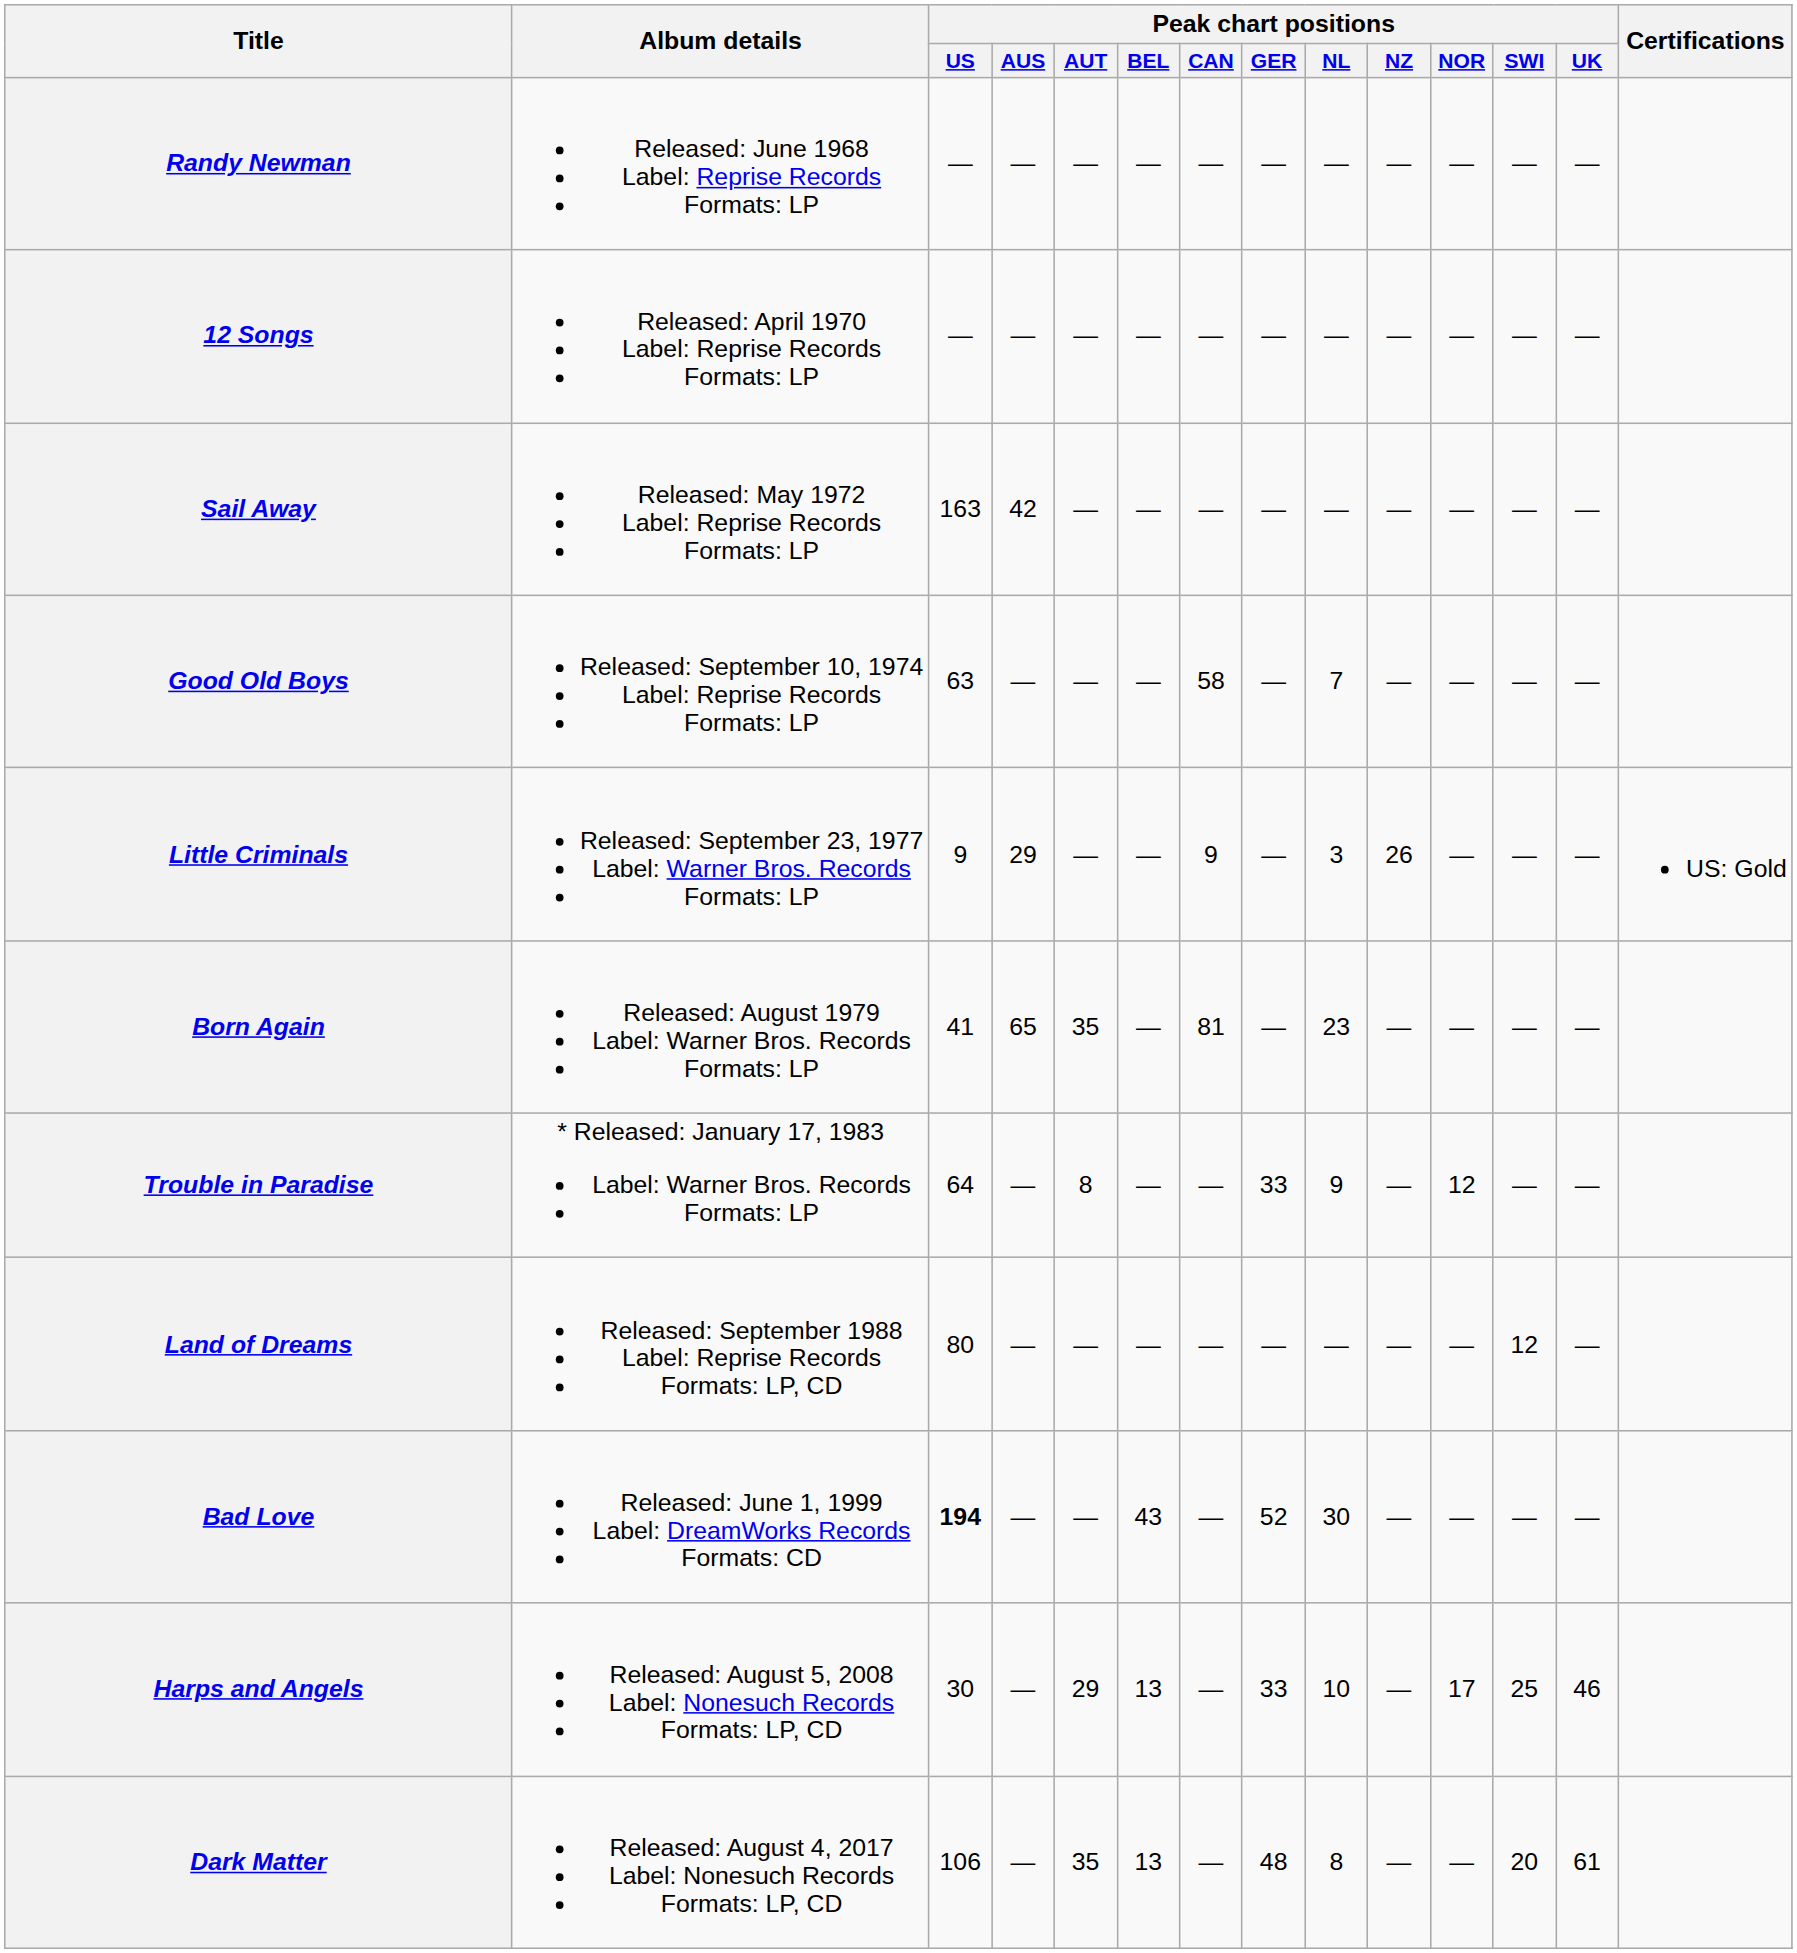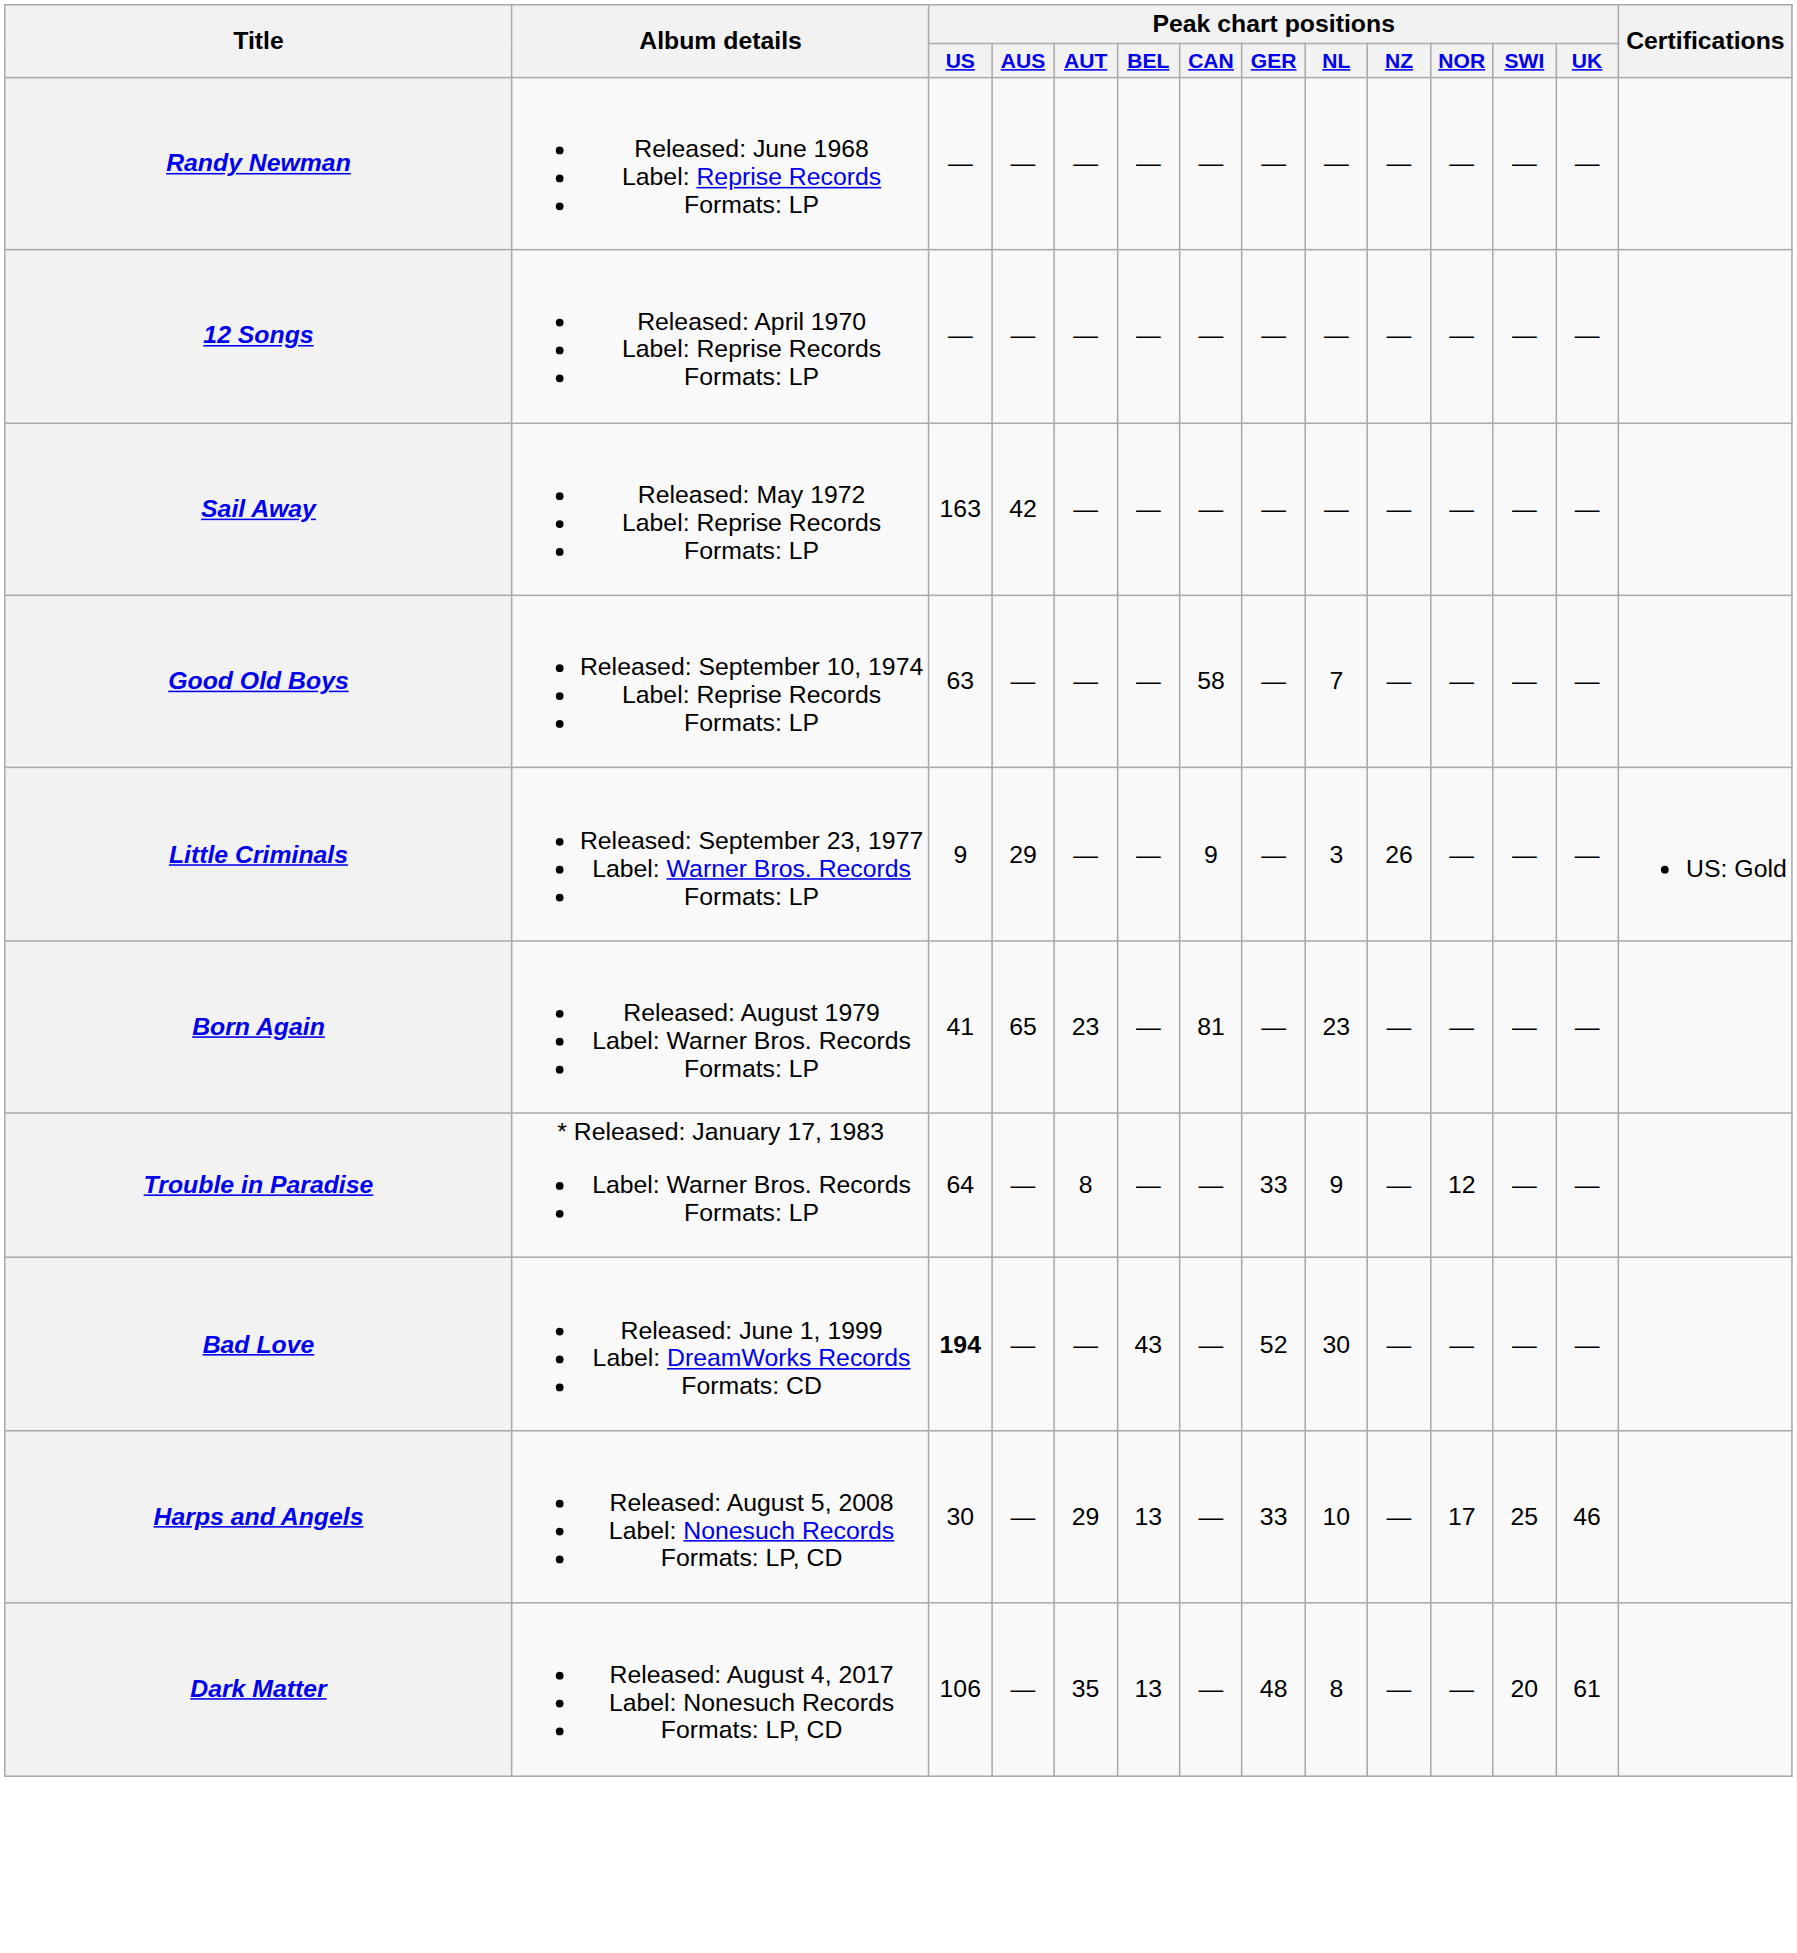 <table class="wikitable plainrowheaders" style="text-align:center;">
 <tr>
 <th rowspan="2" style="width:20em;">Title</th>
 <th rowspan="2">Album details</th>
 <th colspan="11">Peak chart positions</th>
 <th rowspan="2">Certifications</th>
 </tr>
 <tr>
 <th scope="col" style="width:2.5em;font-size:85%"><a href='#'>US</a><br></th>
 <th scope="col" style="width:2.5em;font-size:85%"><a href='#'>AUS</a><br></th>
 <th scope="col" style="width:2.5em;font-size:85%"><a href='#'>AUT</a><br></th>
 <th scope="col" style="width:2.5em;font-size:85%"><a href='#'>BEL</a><br></th>
 <th scope="col" style="width:2.5em;font-size:85%"><a href='#'>CAN</a><br></th>
 <th scope="col" style="width:2.5em;font-size:85%"><a href='#'>GER</a><br></th>
 <th scope="col" style="width:2.5em;font-size:85%"><a href='#'>NL</a><br></th>
 <th scope="col" style="width:2.5em;font-size:85%"><a href='#'>NZ</a><br></th>
 <th scope="col" style="width:2.5em;font-size:85%"><a href='#'>NOR</a><br></th>
 <th scope="col" style="width:2.5em;font-size:85%"><a href='#'>SWI</a><br></th>
 <th scope="col" style="width:2.5em;font-size:85%"><a href='#'>UK</a><br></th>
 </tr>
 <tr>
 <th scope="row"><em><a href='#'>Randy Newman</a></em></th>
 <td><br><ul><li>Released: June 1968</li><li>Label: <a href='#'>Reprise Records</a></li><li>Formats: LP</li></ul></td>
 <td>—</td>
 <td>—</td>
 <td>—</td>
 <td>—</td>
 <td>—</td>
 <td>—</td>
 <td>—</td>
 <td>—</td>
 <td>—</td>
 <td>—</td>
 <td>—</td>
 <td></td>
 </tr>
 <tr>
 <th scope="row"><em><a href='#'>12 Songs</a></em></th>
 <td><br><ul><li>Released: April 1970</li><li>Label: Reprise Records</li><li>Formats: LP</li></ul></td>
 <td>—</td>
 <td>—</td>
 <td>—</td>
 <td>—</td>
 <td>—</td>
 <td>—</td>
 <td>—</td>
 <td>—</td>
 <td>—</td>
 <td>—</td>
 <td>—</td>
 <td></td>
 </tr>
 <tr>
 <th scope="row"><em><a href='#'>Sail Away</a></em></th>
 <td><br><ul><li>Released: May 1972</li><li>Label: Reprise Records</li><li>Formats: LP</li></ul></td>
 <td>163</td>
 <td>42</td>
 <td>—</td>
 <td>—</td>
 <td>—</td>
 <td>—</td>
 <td>—</td>
 <td>—</td>
 <td>—</td>
 <td>—</td>
 <td>—</td>
 <td></td>
 </tr>
 <tr>
 <th scope="row"><em><a href='#'>Good Old Boys</a></em></th>
 <td><br><ul><li>Released: September 10, 1974</li><li>Label: Reprise Records</li><li>Formats: LP</li></ul></td>
 <td>63</td>
 <td>—</td>
 <td>—</td>
 <td>—</td>
 <td>58</td>
 <td>—</td>
 <td>7</td>
 <td>—</td>
 <td>—</td>
 <td>—</td>
 <td>—</td>
 <td></td>
 </tr>
 <tr>
 <th scope="row"><em><a href='#'>Little Criminals</a></em></th>
 <td><br><ul><li>Released: September 23, 1977</li><li>Label: <a href='#'>Warner Bros. Records</a></li><li>Formats: LP</li></ul></td>
 <td>9</td>
 <td>29</td>
 <td>—</td>
 <td>—</td>
 <td>9</td>
 <td>—</td>
 <td>3</td>
 <td>26</td>
 <td>—</td>
 <td>—</td>
 <td>—</td>
 <td><br><ul><li>US: Gold</li></ul></td>
 </tr>
 <tr>
 <th scope="row"><em><a href='#'>Born Again</a></em></th>
 <td><br><ul><li>Released: August 1979</li><li>Label: Warner Bros. Records</li><li>Formats: LP</li></ul></td>
 <td>41</td>
 <td>65</td>
-<td>35</td>
+<td>23</td>
 <td>—</td>
 <td>81</td>
 <td>—</td>
 <td>23</td>
 <td>—</td>
 <td>—</td>
 <td>—</td>
 <td>—</td>
 <td></td>
 </tr>
 <tr>
 <th scope="row"><em><a href='#'>Trouble in Paradise</a></em></th>
 <td>* Released: January 17, 1983<br><ul><li>Label: Warner Bros. Records</li><li>Formats: LP</li></ul></td>
 <td>64</td>
 <td>—</td>
 <td>8</td>
 <td>—</td>
 <td>—</td>
 <td>33</td>
 <td>9</td>
 <td>—</td>
 <td>12</td>
 <td>—</td>
-<td>—</td>
-<td></td>
-</tr>
-<tr>
-<th scope="row"><em><a href='#'>Land of Dreams</a></em></th>
-<td><br><ul><li>Released: September 1988</li><li>Label: Reprise Records</li><li>Formats: LP, CD</li></ul></td>
-<td>80</td>
-<td>—</td>
-<td>—</td>
-<td>—</td>
-<td>—</td>
-<td>—</td>
-<td>—</td>
-<td>—</td>
-<td>—</td>
-<td>12</td>
 <td>—</td>
 <td></td>
 </tr>
 <tr>
 <th scope="row"><em><a href='#'>Bad Love</a></em></th>
 <td><br><ul><li>Released: June 1, 1999</li><li>Label: <a href='#'>DreamWorks Records</a></li><li>Formats: CD</li></ul></td>
 <td><strong>194</strong></td>
 <td>—</td>
 <td>—</td>
 <td>43</td>
 <td>—</td>
 <td>52</td>
 <td>30</td>
 <td>—</td>
 <td>—</td>
 <td>—</td>
 <td>—</td>
 <td></td>
 </tr>
 <tr>
 <th scope="row"><em><a href='#'>Harps and Angels</a></em></th>
 <td><br><ul><li>Released: August 5, 2008</li><li>Label: <a href='#'>Nonesuch Records</a></li><li>Formats: LP, CD</li></ul></td>
 <td>30</td>
 <td>—</td>
 <td>29</td>
 <td>13</td>
 <td>—</td>
 <td>33</td>
 <td>10</td>
 <td>—</td>
 <td>17</td>
 <td>25</td>
 <td>46</td>
 <td></td>
 </tr>
 <tr>
 <th scope="row"><em><a href='#'>Dark Matter</a></em></th>
 <td><br><ul><li>Released: August 4, 2017</li><li>Label: Nonesuch Records</li><li>Formats: LP, CD</li></ul></td>
 <td>106</td>
 <td>—</td>
 <td>35</td>
 <td>13</td>
 <td>—</td>
 <td>48</td>
 <td>8</td>
 <td>—</td>
 <td>—</td>
 <td>20</td>
 <td>61</td>
 <td></td>
 </tr>
 <tr>
 </tr>
 </table>
